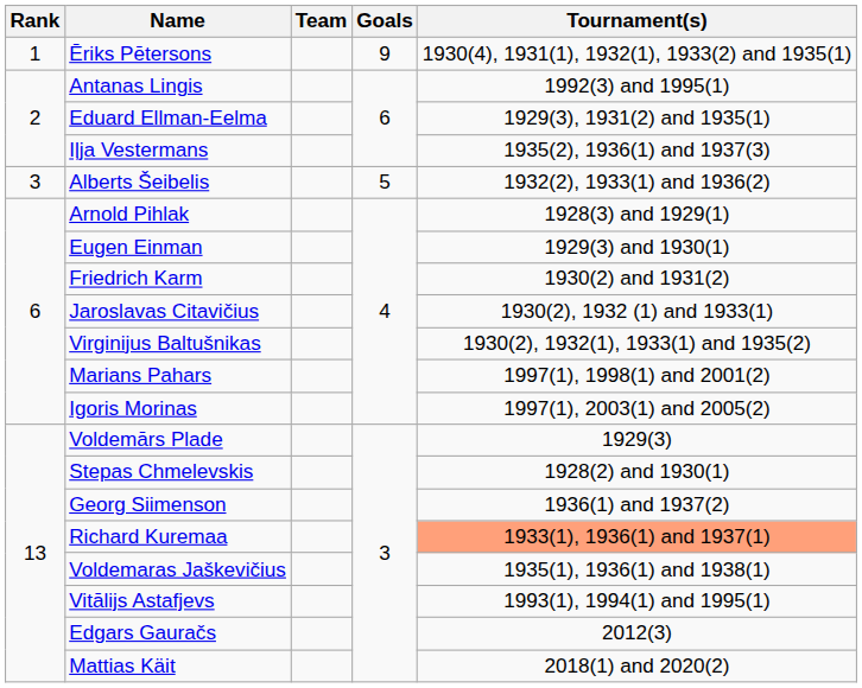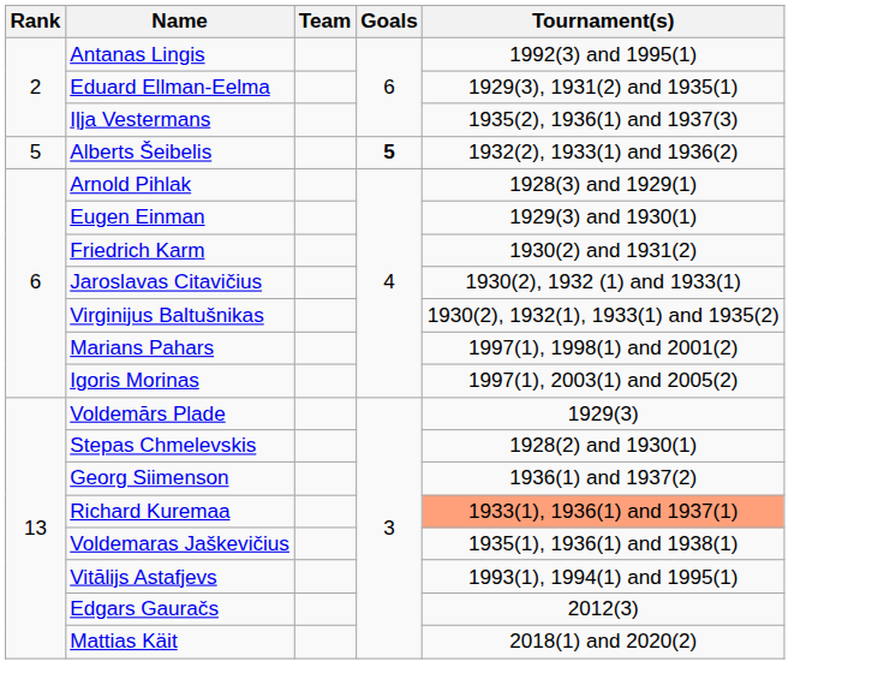 <table class="wikitable" style="text-align: center;">
 <tr>
 <th>Rank</th>
 <th>Name</th>
 <th>Team</th>
 <th>Goals</th>
 <th>Tournament(s)</th>
-</tr>
-<tr>
-<td>1</td>
-<td align="left"><a href='#'>Ēriks Pētersons</a></td>
-<td align="left"></td>
-<td>9</td>
-<td>1930(4), 1931(1), 1932(1), 1933(2) and 1935(1)</td>
 </tr>
 <tr>
 <td rowspan="3">2</td>
 <td align="left"><a href='#'>Antanas Lingis</a></td>
 <td align="left"></td>
 <td rowspan="3">6</td>
 <td>1992(3) and 1995(1)</td>
 </tr>
 <tr>
 <td align="left"><a href='#'>Eduard Ellman-Eelma</a></td>
 <td align="left"></td>
 <td>1929(3), 1931(2) and 1935(1)</td>
 </tr>
 <tr>
 <td align="left"><a href='#'>Iļja Vestermans</a></td>
 <td align="left"></td>
 <td>1935(2), 1936(1) and 1937(3)</td>
 </tr>
 <tr>
-<td>3</td>
+<td>5</td>
 <td align="left"><a href='#'>Alberts Šeibelis</a></td>
 <td align="left"></td>
-<td>5</td>
+<td><strong>5</strong></td>
 <td>1932(2), 1933(1) and 1936(2)</td>
 </tr>
 <tr>
 <td rowspan="7">6</td>
 <td align="left"><a href='#'>Arnold Pihlak</a></td>
 <td align="left"></td>
 <td rowspan="7">4</td>
 <td>1928(3) and 1929(1)</td>
 </tr>
 <tr>
 <td align="left"><a href='#'>Eugen Einman</a></td>
 <td align="left"></td>
 <td>1929(3) and 1930(1)</td>
 </tr>
 <tr>
 <td align="left"><a href='#'>Friedrich Karm</a></td>
 <td align="left"></td>
 <td>1930(2) and 1931(2)</td>
 </tr>
 <tr>
 <td align="left"><a href='#'>Jaroslavas Citavičius</a></td>
 <td align="left"></td>
 <td>1930(2), 1932 (1) and 1933(1)</td>
 </tr>
 <tr>
 <td align="left"><a href='#'>Virginijus Baltušnikas</a></td>
 <td align="left"></td>
 <td>1930(2), 1932(1), 1933(1) and 1935(2)</td>
 </tr>
 <tr>
 <td align="left"><a href='#'>Marians Pahars</a></td>
 <td align="left"></td>
 <td>1997(1), 1998(1) and 2001(2)</td>
 </tr>
 <tr>
 <td align="left"><a href='#'>Igoris Morinas</a></td>
 <td align="left"></td>
 <td>1997(1), 2003(1) and 2005(2)</td>
 </tr>
 <tr>
 <td rowspan="8">13</td>
 <td align="left"><a href='#'>Voldemārs Plade</a></td>
 <td align="left"></td>
 <td rowspan="8">3</td>
 <td>1929(3)</td>
 </tr>
 <tr>
 <td align="left"><a href='#'>Stepas Chmelevskis</a></td>
 <td align="left"></td>
 <td>1928(2) and 1930(1)</td>
 </tr>
 <tr>
 <td align="left"><a href='#'>Georg Siimenson</a></td>
 <td align="left"></td>
 <td>1936(1) and 1937(2)</td>
 </tr>
 <tr>
 <td align="left"><a href='#'>Richard Kuremaa</a></td>
 <td align="left"></td>
 <td style="background: lightsalmon;">1933(1), 1936(1) and 1937(1)</td>
 </tr>
 <tr>
 <td align="left"><a href='#'>Voldemaras Jaškevičius</a></td>
 <td align="left"></td>
 <td>1935(1), 1936(1) and 1938(1)</td>
 </tr>
 <tr>
 <td align="left"><a href='#'>Vitālijs Astafjevs</a></td>
 <td align="left"></td>
 <td>1993(1), 1994(1) and 1995(1)</td>
 </tr>
 <tr>
 <td align="left"><a href='#'>Edgars Gauračs</a></td>
 <td align="left"></td>
 <td>2012(3)</td>
 </tr>
 <tr>
 <td align="left"><a href='#'>Mattias Käit</a></td>
 <td align="left"></td>
 <td>2018(1) and 2020(2)</td>
 </tr>
 </table>
